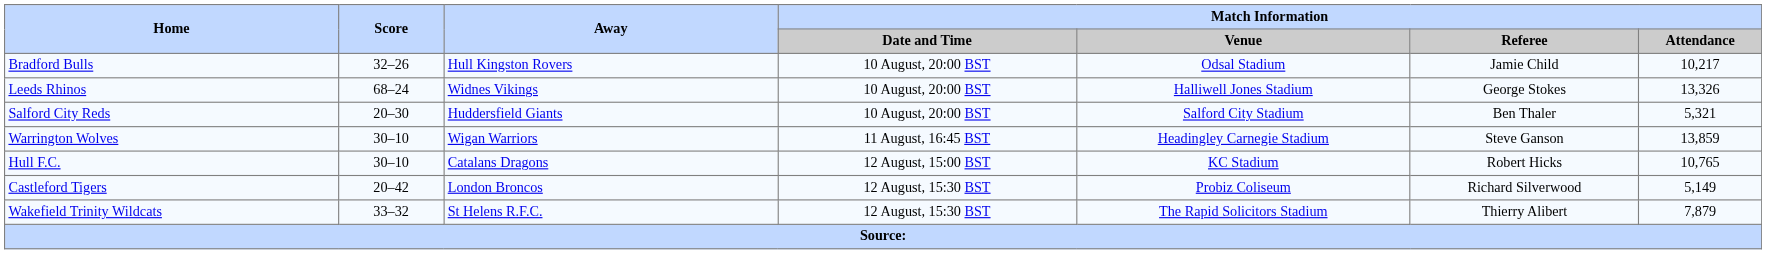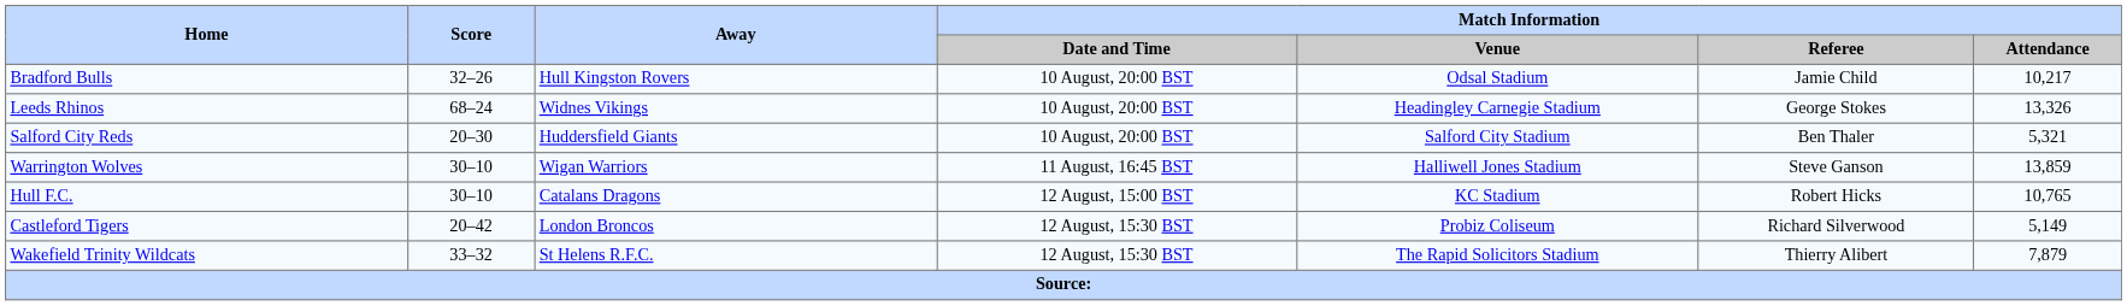 <table border=1 style="border-collapse:collapse; font-size:80%; text-align:center;" cellpadding=3 cellspacing=0 width=100%>
 <tr bgcolor=#C1D8FF>
 <th rowspan=2 width=19%>Home</th>
 <th rowspan=2 width=6%>Score</th>
 <th rowspan=2 width=19%>Away</th>
 <th colspan=6>Match Information</th>
 </tr>
 <tr bgcolor=#CCCCCC>
 <th width=17%>Date and Time</th>
 <th width=19%>Venue</th>
 <th width=13%>Referee</th>
 <th width=7%>Attendance</th>
 </tr>
 <tr bgcolor=#F5FAFF>
 <td align=left> <a href='#'>Bradford Bulls</a></td>
 <td>32–26</td>
 <td align=left> <a href='#'>Hull Kingston Rovers</a></td>
 <td>10 August, 20:00 <a href='#'>BST</a></td>
 <td><a href='#'>Odsal Stadium</a></td>
 <td>Jamie Child</td>
 <td>10,217</td>
 </tr>
 <tr bgcolor=#F5FAFF>
 <td align=left> <a href='#'>Leeds Rhinos</a></td>
 <td>68–24</td>
 <td align=left> <a href='#'>Widnes Vikings</a></td>
 <td>10 August, 20:00 <a href='#'>BST</a></td>
-<td><a href='#'>Halliwell Jones Stadium</a></td>
+<td><a href='#'>Headingley Carnegie Stadium</a></td>
 <td>George Stokes</td>
 <td>13,326</td>
 </tr>
 <tr bgcolor=#F5FAFF>
 <td align=left> <a href='#'>Salford City Reds</a></td>
 <td>20–30</td>
 <td align=left> <a href='#'>Huddersfield Giants</a></td>
 <td>10 August, 20:00 <a href='#'>BST</a></td>
 <td><a href='#'>Salford City Stadium</a></td>
 <td>Ben Thaler</td>
 <td>5,321</td>
 </tr>
 <tr bgcolor=#F5FAFF>
 <td align=left> <a href='#'>Warrington Wolves</a></td>
 <td>30–10</td>
 <td align=left> <a href='#'>Wigan Warriors</a></td>
 <td>11 August, 16:45 <a href='#'>BST</a></td>
-<td><a href='#'>Headingley Carnegie Stadium</a></td>
+<td><a href='#'>Halliwell Jones Stadium</a></td>
 <td>Steve Ganson</td>
 <td>13,859</td>
 </tr>
 <tr bgcolor=#F5FAFF>
 <td align=left> <a href='#'>Hull F.C.</a></td>
 <td>30–10</td>
 <td align=left> <a href='#'>Catalans Dragons</a></td>
 <td>12 August, 15:00 <a href='#'>BST</a></td>
 <td><a href='#'>KC Stadium</a></td>
 <td>Robert Hicks</td>
 <td>10,765</td>
 </tr>
 <tr bgcolor=#F5FAFF>
 <td align=left> <a href='#'>Castleford Tigers</a></td>
 <td>20–42</td>
 <td align=left> <a href='#'>London Broncos</a></td>
 <td>12 August, 15:30 <a href='#'>BST</a></td>
 <td><a href='#'>Probiz Coliseum</a></td>
 <td>Richard Silverwood</td>
 <td>5,149</td>
 </tr>
 <tr bgcolor=#F5FAFF>
 <td align=left> <a href='#'>Wakefield Trinity Wildcats</a></td>
 <td>33–32</td>
 <td align=left> <a href='#'>St Helens R.F.C.</a></td>
 <td>12 August, 15:30 <a href='#'>BST</a></td>
 <td><a href='#'>The Rapid Solicitors Stadium</a></td>
 <td>Thierry Alibert</td>
 <td>7,879</td>
 </tr>
 <tr bgcolor=#C1D8FF>
 <th colspan=12>Source:</th>
 </tr>
 </table>
